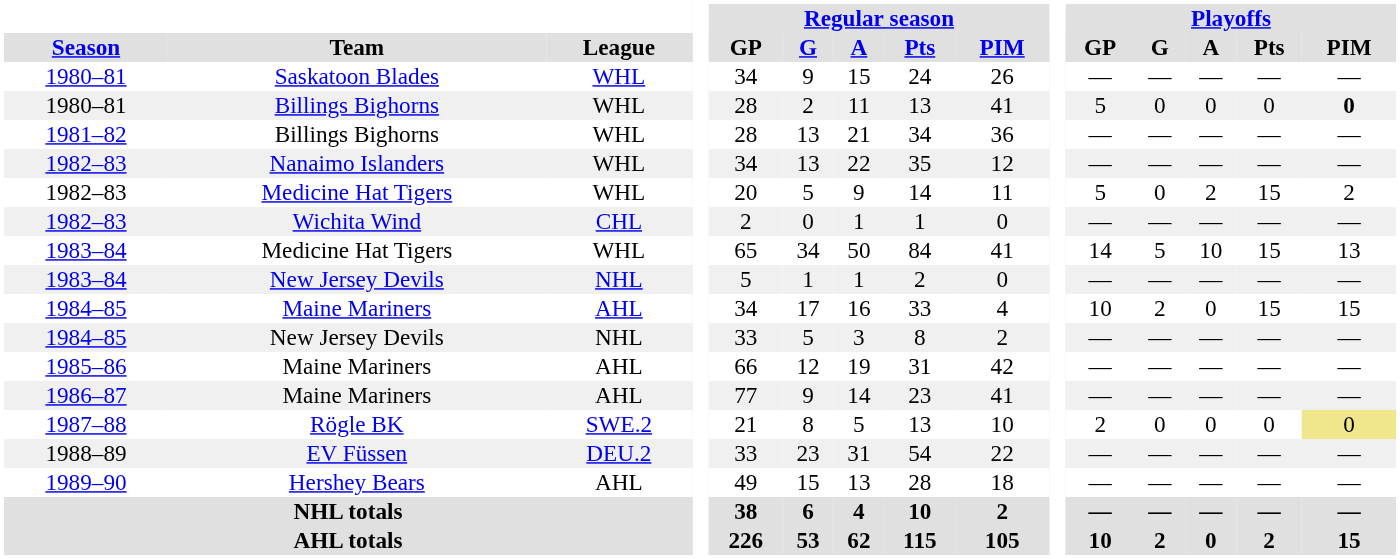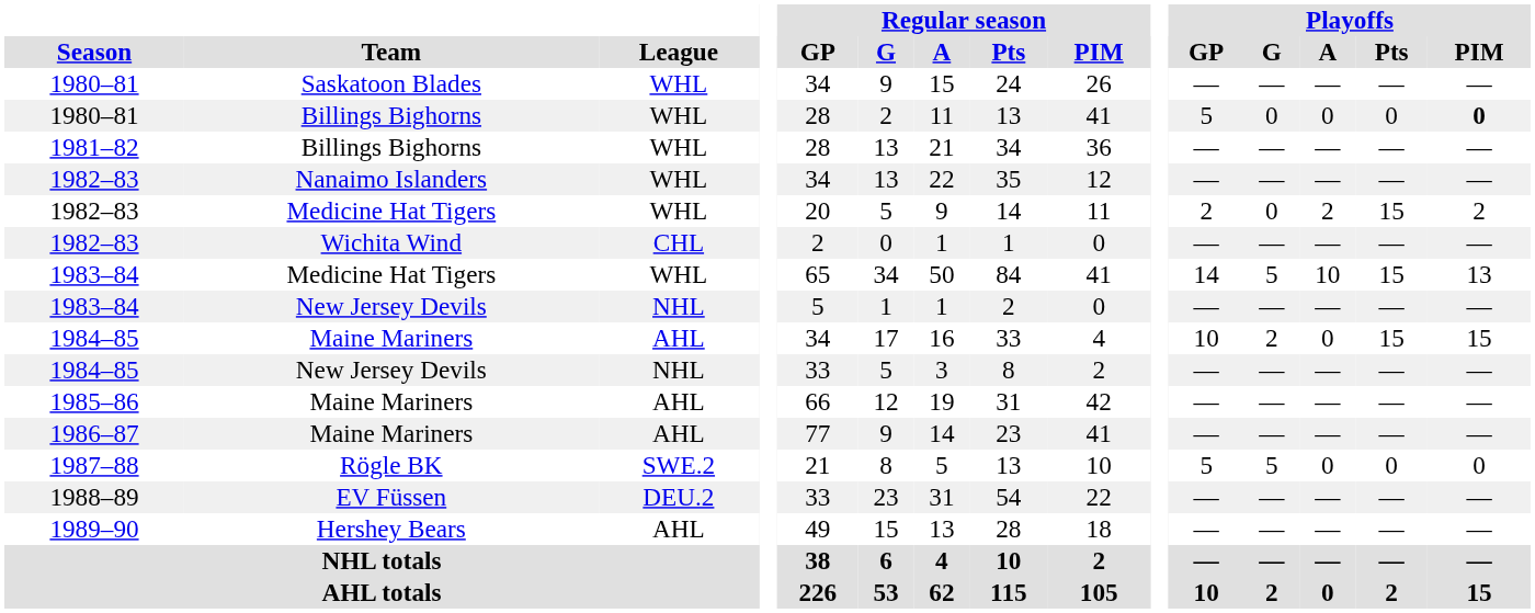 <table border="0" cellpadding="1" cellspacing="0" style="text-align:center; width:60em">
 <tr bgcolor="#e0e0e0">
 <th colspan="3" bgcolor="#ffffff"> </th>
 <th rowspan="99" bgcolor="#ffffff"> </th>
 <th colspan="5"><a href='#'>Regular season</a></th>
 <th rowspan="99" bgcolor="#ffffff"> </th>
 <th colspan="5"><a href='#'>Playoffs</a></th>
 </tr>
 <tr bgcolor="#e0e0e0">
 <th><a href='#'>Season</a></th>
 <th>Team</th>
 <th>League</th>
 <th>GP</th>
 <th><a href='#'>G</a></th>
 <th><a href='#'>A</a></th>
 <th><a href='#'>Pts</a></th>
 <th><a href='#'>PIM</a></th>
 <th>GP</th>
 <th>G</th>
 <th>A</th>
 <th>Pts</th>
 <th>PIM</th>
 </tr>
 <tr>
 <td><a href='#'>1980–81</a></td>
 <td><a href='#'>Saskatoon Blades</a></td>
 <td><a href='#'>WHL</a></td>
 <td>34</td>
 <td>9</td>
 <td>15</td>
 <td>24</td>
 <td>26</td>
 <td>—</td>
 <td>—</td>
 <td>—</td>
 <td>—</td>
 <td>—</td>
 </tr>
 <tr bgcolor="#f0f0f0">
 <td>1980–81</td>
 <td><a href='#'>Billings Bighorns</a></td>
 <td>WHL</td>
 <td>28</td>
 <td>2</td>
 <td>11</td>
 <td>13</td>
 <td>41</td>
 <td>5</td>
 <td>0</td>
 <td>0</td>
 <td>0</td>
 <td><strong>0</strong></td>
 </tr>
 <tr>
 <td><a href='#'>1981–82</a></td>
 <td>Billings Bighorns</td>
 <td>WHL</td>
 <td>28</td>
 <td>13</td>
 <td>21</td>
 <td>34</td>
 <td>36</td>
 <td>—</td>
 <td>—</td>
 <td>—</td>
 <td>—</td>
 <td>—</td>
 </tr>
 <tr bgcolor="#f0f0f0">
 <td><a href='#'>1982–83</a></td>
 <td><a href='#'>Nanaimo Islanders</a></td>
 <td>WHL</td>
 <td>34</td>
 <td>13</td>
 <td>22</td>
 <td>35</td>
 <td>12</td>
 <td>—</td>
 <td>—</td>
 <td>—</td>
 <td>—</td>
 <td>—</td>
 </tr>
 <tr>
 <td>1982–83</td>
 <td><a href='#'>Medicine Hat Tigers</a></td>
 <td>WHL</td>
 <td>20</td>
 <td>5</td>
 <td>9</td>
 <td>14</td>
 <td>11</td>
-<td>5</td>
+<td>2</td>
 <td>0</td>
 <td>2</td>
 <td>15</td>
 <td>2</td>
 </tr>
 <tr bgcolor="#f0f0f0">
 <td><a href='#'>1982–83</a></td>
 <td><a href='#'>Wichita Wind</a></td>
 <td><a href='#'>CHL</a></td>
 <td>2</td>
 <td>0</td>
 <td>1</td>
 <td>1</td>
 <td>0</td>
 <td>—</td>
 <td>—</td>
 <td>—</td>
 <td>—</td>
 <td>—</td>
 </tr>
 <tr>
 <td><a href='#'>1983–84</a></td>
 <td>Medicine Hat Tigers</td>
 <td>WHL</td>
 <td>65</td>
 <td>34</td>
 <td>50</td>
 <td>84</td>
 <td>41</td>
 <td>14</td>
 <td>5</td>
 <td>10</td>
 <td>15</td>
 <td>13</td>
 </tr>
 <tr bgcolor="#f0f0f0">
 <td><a href='#'>1983–84</a></td>
 <td><a href='#'>New Jersey Devils</a></td>
 <td><a href='#'>NHL</a></td>
 <td>5</td>
 <td>1</td>
 <td>1</td>
 <td>2</td>
 <td>0</td>
 <td>—</td>
 <td>—</td>
 <td>—</td>
 <td>—</td>
 <td>—</td>
 </tr>
 <tr>
 <td><a href='#'>1984–85</a></td>
 <td><a href='#'>Maine Mariners</a></td>
 <td><a href='#'>AHL</a></td>
 <td>34</td>
 <td>17</td>
 <td>16</td>
 <td>33</td>
 <td>4</td>
 <td>10</td>
 <td>2</td>
 <td>0</td>
 <td>15</td>
 <td>15</td>
 </tr>
 <tr bgcolor="#f0f0f0">
 <td><a href='#'>1984–85</a></td>
 <td>New Jersey Devils</td>
 <td>NHL</td>
 <td>33</td>
 <td>5</td>
 <td>3</td>
 <td>8</td>
 <td>2</td>
 <td>—</td>
 <td>—</td>
 <td>—</td>
 <td>—</td>
 <td>—</td>
 </tr>
 <tr>
 <td><a href='#'>1985–86</a></td>
 <td>Maine Mariners</td>
 <td>AHL</td>
 <td>66</td>
 <td>12</td>
 <td>19</td>
 <td>31</td>
 <td>42</td>
 <td>—</td>
 <td>—</td>
 <td>—</td>
 <td>—</td>
 <td>—</td>
 </tr>
 <tr bgcolor="#f0f0f0">
 <td><a href='#'>1986–87</a></td>
 <td>Maine Mariners</td>
 <td>AHL</td>
 <td>77</td>
 <td>9</td>
 <td>14</td>
 <td>23</td>
 <td>41</td>
 <td>—</td>
 <td>—</td>
 <td>—</td>
 <td>—</td>
 <td>—</td>
 </tr>
 <tr>
 <td><a href='#'>1987–88</a></td>
 <td><a href='#'>Rögle BK</a></td>
 <td><a href='#'>SWE.2</a></td>
 <td>21</td>
 <td>8</td>
 <td>5</td>
 <td>13</td>
 <td>10</td>
-<td>2</td>
+<td>5</td>
+<td>5</td>
 <td>0</td>
 <td>0</td>
 <td>0</td>
-<td style="background: khaki;">0</td>
 </tr>
 <tr bgcolor="#f0f0f0">
 <td>1988–89</td>
 <td><a href='#'>EV Füssen</a></td>
 <td><a href='#'>DEU.2</a></td>
 <td>33</td>
 <td>23</td>
 <td>31</td>
 <td>54</td>
 <td>22</td>
 <td>—</td>
 <td>—</td>
 <td>—</td>
 <td>—</td>
 <td>—</td>
 </tr>
 <tr>
 <td><a href='#'>1989–90</a></td>
 <td><a href='#'>Hershey Bears</a></td>
 <td>AHL</td>
 <td>49</td>
 <td>15</td>
 <td>13</td>
 <td>28</td>
 <td>18</td>
 <td>—</td>
 <td>—</td>
 <td>—</td>
 <td>—</td>
 <td>—</td>
 </tr>
 <tr bgcolor="#e0e0e0">
 <th colspan="3">NHL totals</th>
 <th>38</th>
 <th>6</th>
 <th>4</th>
 <th>10</th>
 <th>2</th>
 <th>—</th>
 <th>—</th>
 <th>—</th>
 <th>—</th>
 <th>—</th>
 </tr>
 <tr bgcolor="#e0e0e0">
 <th colspan="3">AHL totals</th>
 <th>226</th>
 <th>53</th>
 <th>62</th>
 <th>115</th>
 <th>105</th>
 <th>10</th>
 <th>2</th>
 <th>0</th>
 <th>2</th>
 <th>15</th>
 </tr>
 </table>
